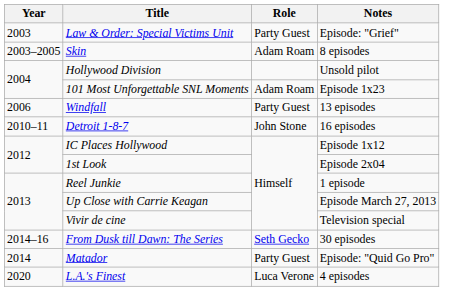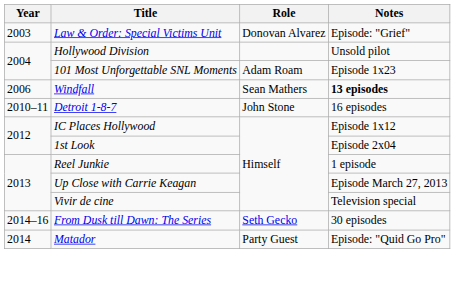 <table class="wikitable sortable">
 <tr>
 <th>Year</th>
 <th>Title</th>
 <th>Role</th>
 <th>Notes</th>
 </tr>
 <tr>
 <td>2003</td>
 <td><em><a href='#'>Law & Order: Special Victims Unit</a></em></td>
-<td>Party Guest</td>
+<td>Donovan Alvarez</td>
 <td>Episode: "Grief"</td>
-</tr>
-<tr>
-<td>2003–2005</td>
-<td><em><a href='#'>Skin</a></em></td>
-<td>Adam Roam</td>
-<td>8 episodes</td>
 </tr>
 <tr>
 <td rowspan=2>2004</td>
 <td><em>Hollywood Division</em></td>
 <td></td>
 <td>Unsold pilot</td>
 </tr>
 <tr>
 <td><em>101 Most Unforgettable SNL Moments</em></td>
 <td>Adam Roam</td>
 <td>Episode 1x23</td>
 </tr>
 <tr>
 <td>2006</td>
 <td><em><a href='#'>Windfall</a></em></td>
-<td>Party Guest</td>
-<td>13 episodes</td>
+<td>Sean Mathers</td>
+<td><strong>13 episodes</strong></td>
 </tr>
 <tr>
 <td>2010–11</td>
 <td><em><a href='#'>Detroit 1-8-7</a></em></td>
 <td>John Stone</td>
 <td>16 episodes</td>
 </tr>
 <tr>
 <td rowspan=2>2012</td>
 <td><em>IC Places Hollywood</em></td>
 <td rowspan=5>Himself</td>
 <td>Episode 1x12</td>
 </tr>
 <tr>
 <td><em>1st Look</em></td>
 <td>Episode 2x04</td>
 </tr>
 <tr>
 <td rowspan=3>2013</td>
 <td><em>Reel Junkie</em></td>
 <td>1 episode</td>
 </tr>
 <tr>
 <td><em>Up Close with Carrie Keagan</em></td>
 <td>Episode March 27, 2013</td>
 </tr>
 <tr>
 <td><em>Vivir de cine</em></td>
 <td>Television special</td>
 </tr>
 <tr>
 <td>2014–16</td>
 <td><em><a href='#'>From Dusk till Dawn: The Series</a></em></td>
 <td><a href='#'>Seth Gecko</a></td>
 <td>30 episodes</td>
 </tr>
 <tr>
 <td>2014</td>
 <td><em><a href='#'>Matador</a></em></td>
 <td>Party Guest</td>
 <td>Episode: "Quid Go Pro"</td>
 </tr>
-<tr>
-<td>2020</td>
-<td><em><a href='#'>L.A.'s Finest</a></em></td>
-<td>Luca Verone</td>
-<td>4 episodes</td>
-</tr>
 </table>
